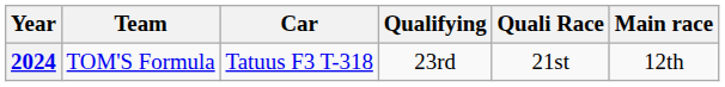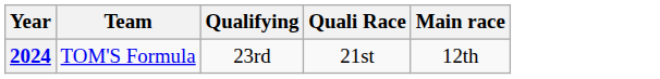 <table class="wikitable" style="text-align:center; font-size:90%">
 <tr>
 <th>Year</th>
 <th>Team</th>
-<th>Car</th>
 <th>Qualifying</th>
 <th>Quali Race</th>
 <th>Main race</th>
 </tr>
 <tr>
 <th><a href='#'>2024</a></th>
 <td align="left" nowrap> <a href='#'>TOM'S Formula</a></td>
-<td align="left" nowrap><a href='#'>Tatuus F3 T-318</a></td>
 <td>23rd</td>
 <td>21st</td>
 <td style="background:#;">12th</td>
 </tr>
 </table>
